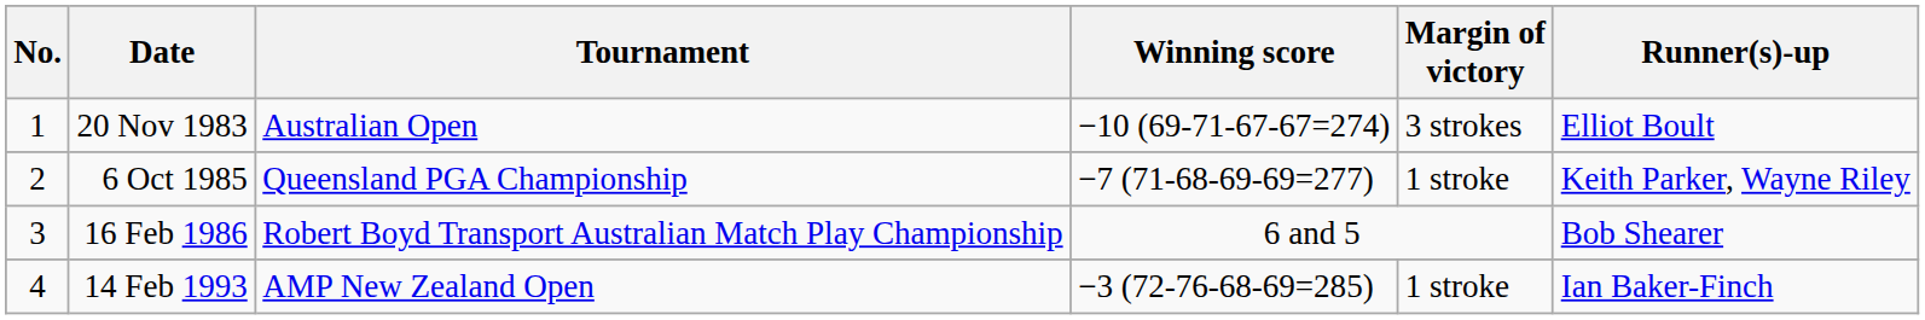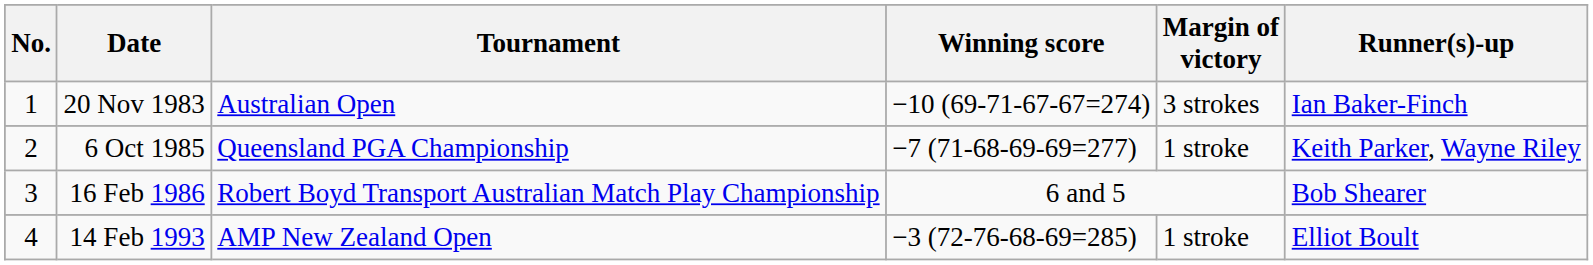 <table class="wikitable" style="font-size:95%;">
 <tr>
 <th>No.</th>
 <th>Date</th>
 <th>Tournament</th>
 <th>Winning score</th>
 <th>Margin of<br>victory</th>
 <th>Runner(s)-up</th>
 </tr>
 <tr>
 <td align=center>1</td>
 <td align=right>20 Nov 1983</td>
 <td><a href='#'>Australian Open</a></td>
 <td>−10 (69-71-67-67=274)</td>
 <td>3 strokes</td>
-<td> <a href='#'>Elliot Boult</a></td>
+<td> <a href='#'>Ian Baker-Finch</a></td>
 </tr>
 <tr>
 <td align=center>2</td>
 <td align=right>6 Oct 1985</td>
 <td><a href='#'>Queensland PGA Championship</a></td>
 <td>−7 (71-68-69-69=277)</td>
 <td>1 stroke</td>
 <td> <a href='#'>Keith Parker</a>,  <a href='#'>Wayne Riley</a></td>
 </tr>
 <tr>
 <td align=center>3</td>
 <td align=right>16 Feb <a href='#'>1986</a></td>
 <td><a href='#'>Robert Boyd Transport Australian Match Play Championship</a></td>
 <td colspan=2 align=center>6 and 5</td>
 <td> <a href='#'>Bob Shearer</a></td>
 </tr>
 <tr>
 <td align=center>4</td>
 <td align=right>14 Feb <a href='#'>1993</a></td>
 <td><a href='#'>AMP New Zealand Open</a></td>
 <td>−3 (72-76-68-69=285)</td>
 <td>1 stroke</td>
-<td> <a href='#'>Ian Baker-Finch</a></td>
+<td> <a href='#'>Elliot Boult</a></td>
 </tr>
 </table>
